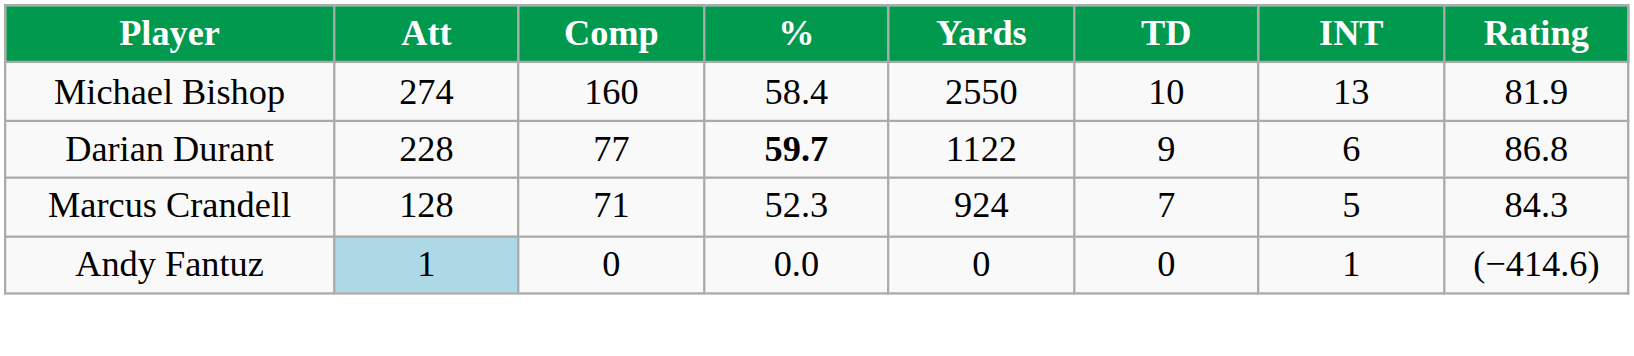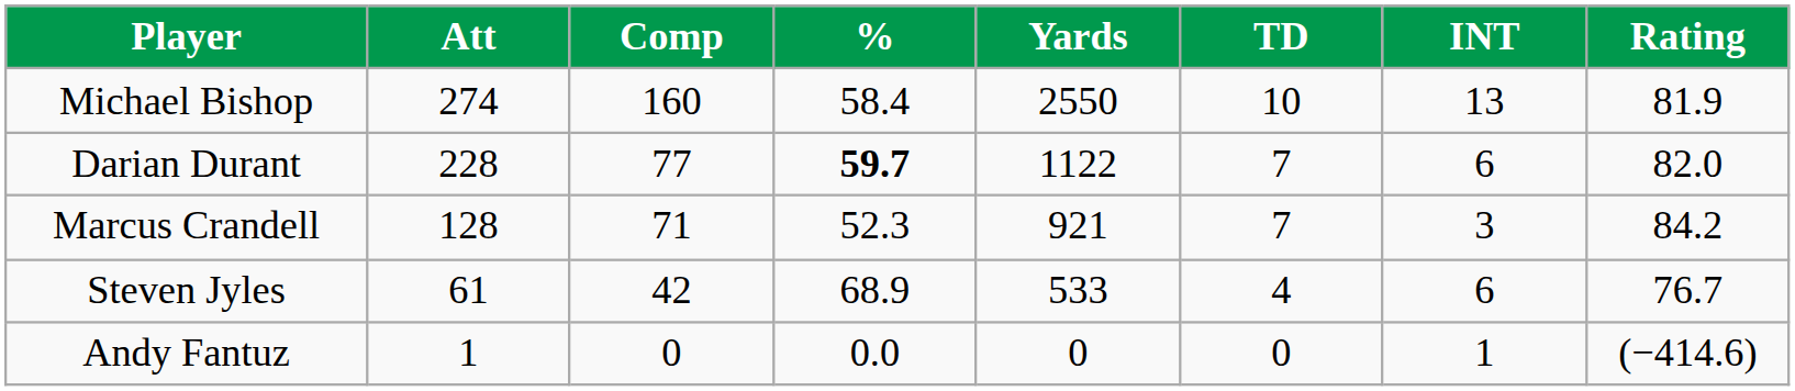 <table border="1" class="wikitable sortable">
 <tr>
 <th style="background:#00994D;color:white;" width="16%">Player</th>
 <th style="background:#00994D;color:white;"  width="9%">Att</th>
 <th style="background:#00994D;color:white;" width="9%">Comp</th>
 <th style="background:#00994D;color:white;" width="9%">%</th>
 <th style="background:#00994D;color:white;" width="9%">Yards</th>
 <th style="background:#00994D;color:white;" width="9%">TD</th>
 <th style="background:#00994D;color:white;" width="9%">INT</th>
 <th style="background:#00994D;color:white;" width="9%">Rating</th>
 </tr>
 <tr style="text-align:center;">
 <td>Michael Bishop</td>
 <td>274</td>
 <td>160</td>
 <td>58.4</td>
 <td>2550</td>
 <td>10</td>
 <td>13</td>
 <td>81.9</td>
 </tr>
 <tr style="text-align:center;">
 <td>Darian Durant</td>
 <td>228</td>
 <td>77</td>
 <td><strong>59.7</strong></td>
 <td>1122</td>
-<td>9</td>
+<td>7</td>
 <td>6</td>
-<td>86.8</td>
+<td>82.0</td>
 </tr>
 <tr style="text-align:center;">
 <td>Marcus Crandell</td>
 <td>128</td>
 <td>71</td>
 <td>52.3</td>
-<td>924</td>
+<td>921</td>
 <td>7</td>
-<td>5</td>
-<td>84.3</td>
+<td>3</td>
+<td>84.2</td>
+</tr>
+<tr style="text-align:center;">
+<td>Steven Jyles</td>
+<td>61</td>
+<td>42</td>
+<td>68.9</td>
+<td>533</td>
+<td>4</td>
+<td>6</td>
+<td>76.7</td>
 </tr>
 <tr style="text-align:center;">
 <td>Andy Fantuz</td>
-<td style="background: lightblue;">1</td>
+<td>1</td>
 <td>0</td>
 <td>0.0</td>
 <td>0</td>
 <td>0</td>
 <td>1</td>
 <td>(−414.6)</td>
 </tr>
 </table>
